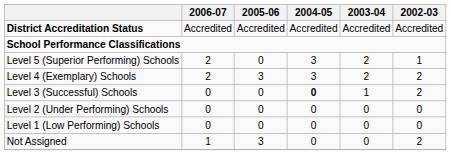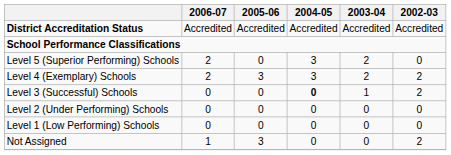 <table class="wikitable" style="font-size: 95%;">
 <tr>
 <th></th>
 <th>2006-07</th>
 <th>2005-06</th>
 <th>2004-05</th>
 <th>2003-04</th>
 <th>2002-03</th>
 </tr>
 <tr>
 <td align="left"><strong>District Accreditation Status</strong></td>
 <td align="center">Accredited</td>
 <td align="center">Accredited</td>
 <td align="center">Accredited</td>
 <td align="center">Accredited</td>
 <td align="center">Accredited</td>
 </tr>
 <tr>
 <td align="left" colspan="6"><strong>School Performance Classifications</strong></td>
 </tr>
 <tr>
 <td align="left">Level 5 (Superior Performing) Schools</td>
 <td align="center">2</td>
 <td align="center">0</td>
 <td align="center">3</td>
 <td align="center">2</td>
-<td align="center">1</td>
+<td align="center">0</td>
 </tr>
 <tr>
 <td align="left">Level 4 (Exemplary) Schools</td>
 <td align="center">2</td>
 <td align="center">3</td>
 <td align="center">3</td>
 <td align="center">2</td>
 <td align="center">2</td>
 </tr>
 <tr>
 <td align="left">Level 3 (Successful) Schools</td>
 <td align="center">0</td>
 <td align="center">0</td>
 <td align="center"><strong>0</strong></td>
 <td align="center">1</td>
 <td align="center">2</td>
 </tr>
 <tr>
 <td align="left">Level 2 (Under Performing) Schools</td>
 <td align="center">0</td>
 <td align="center">0</td>
 <td align="center">0</td>
 <td align="center">0</td>
 <td align="center">0</td>
 </tr>
 <tr>
 <td align="left">Level 1 (Low Performing) Schools</td>
 <td align="center">0</td>
 <td align="center">0</td>
 <td align="center">0</td>
 <td align="center">0</td>
 <td align="center">0</td>
 </tr>
 <tr>
 <td align="left">Not Assigned</td>
 <td align="center">1</td>
 <td align="center">3</td>
 <td align="center">0</td>
 <td align="center">0</td>
 <td align="center">2</td>
 </tr>
 <tr>
 </tr>
 </table>
